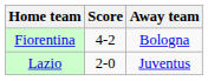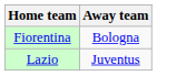 <table class="wikitable" style="text-align: center">
 <tr>
 <th>Home team</th>
-<th>Score</th>
 <th>Away team</th>
 </tr>
 <tr>
 <td bgcolor="ccffcc"><a href='#'>Fiorentina</a></td>
-<td>4-2</td>
 <td><a href='#'>Bologna</a></td>
 </tr>
 <tr>
 <td bgcolor="ccffcc"><a href='#'>Lazio</a></td>
-<td>2-0</td>
 <td><a href='#'>Juventus</a></td>
 </tr>
 </table>
